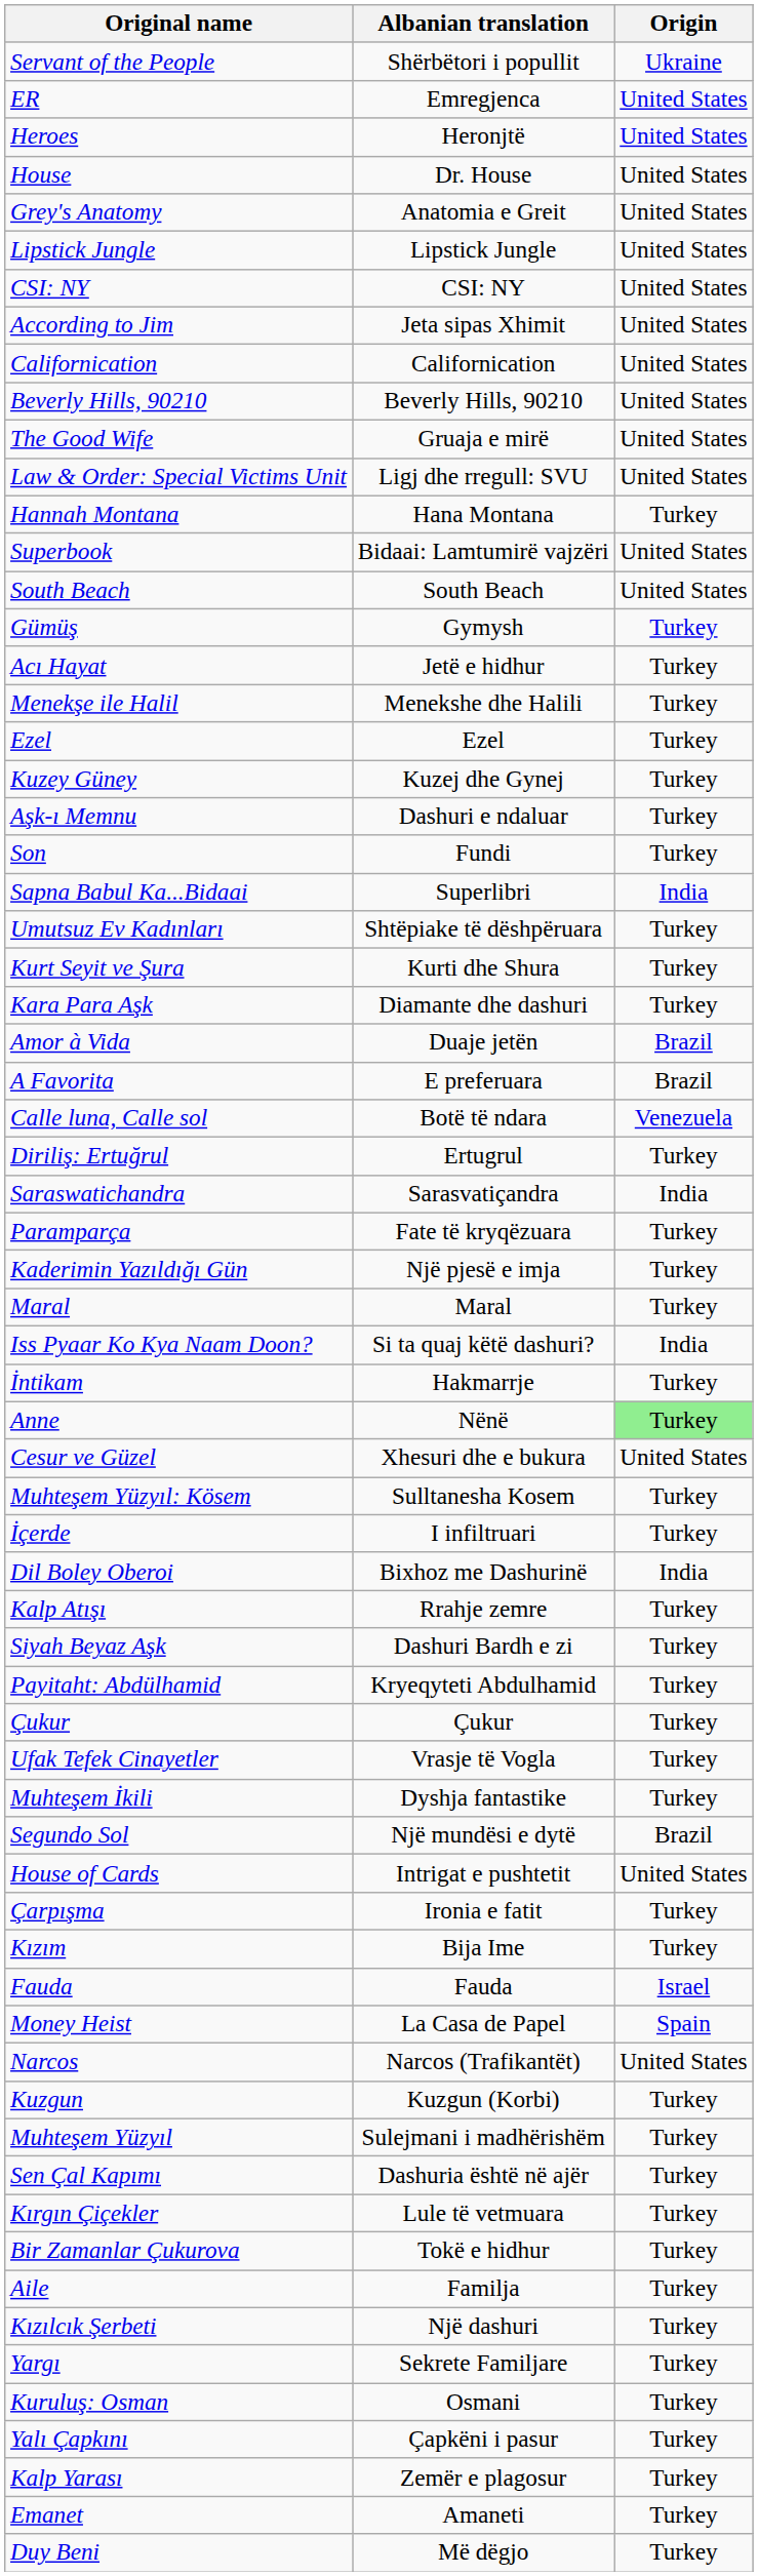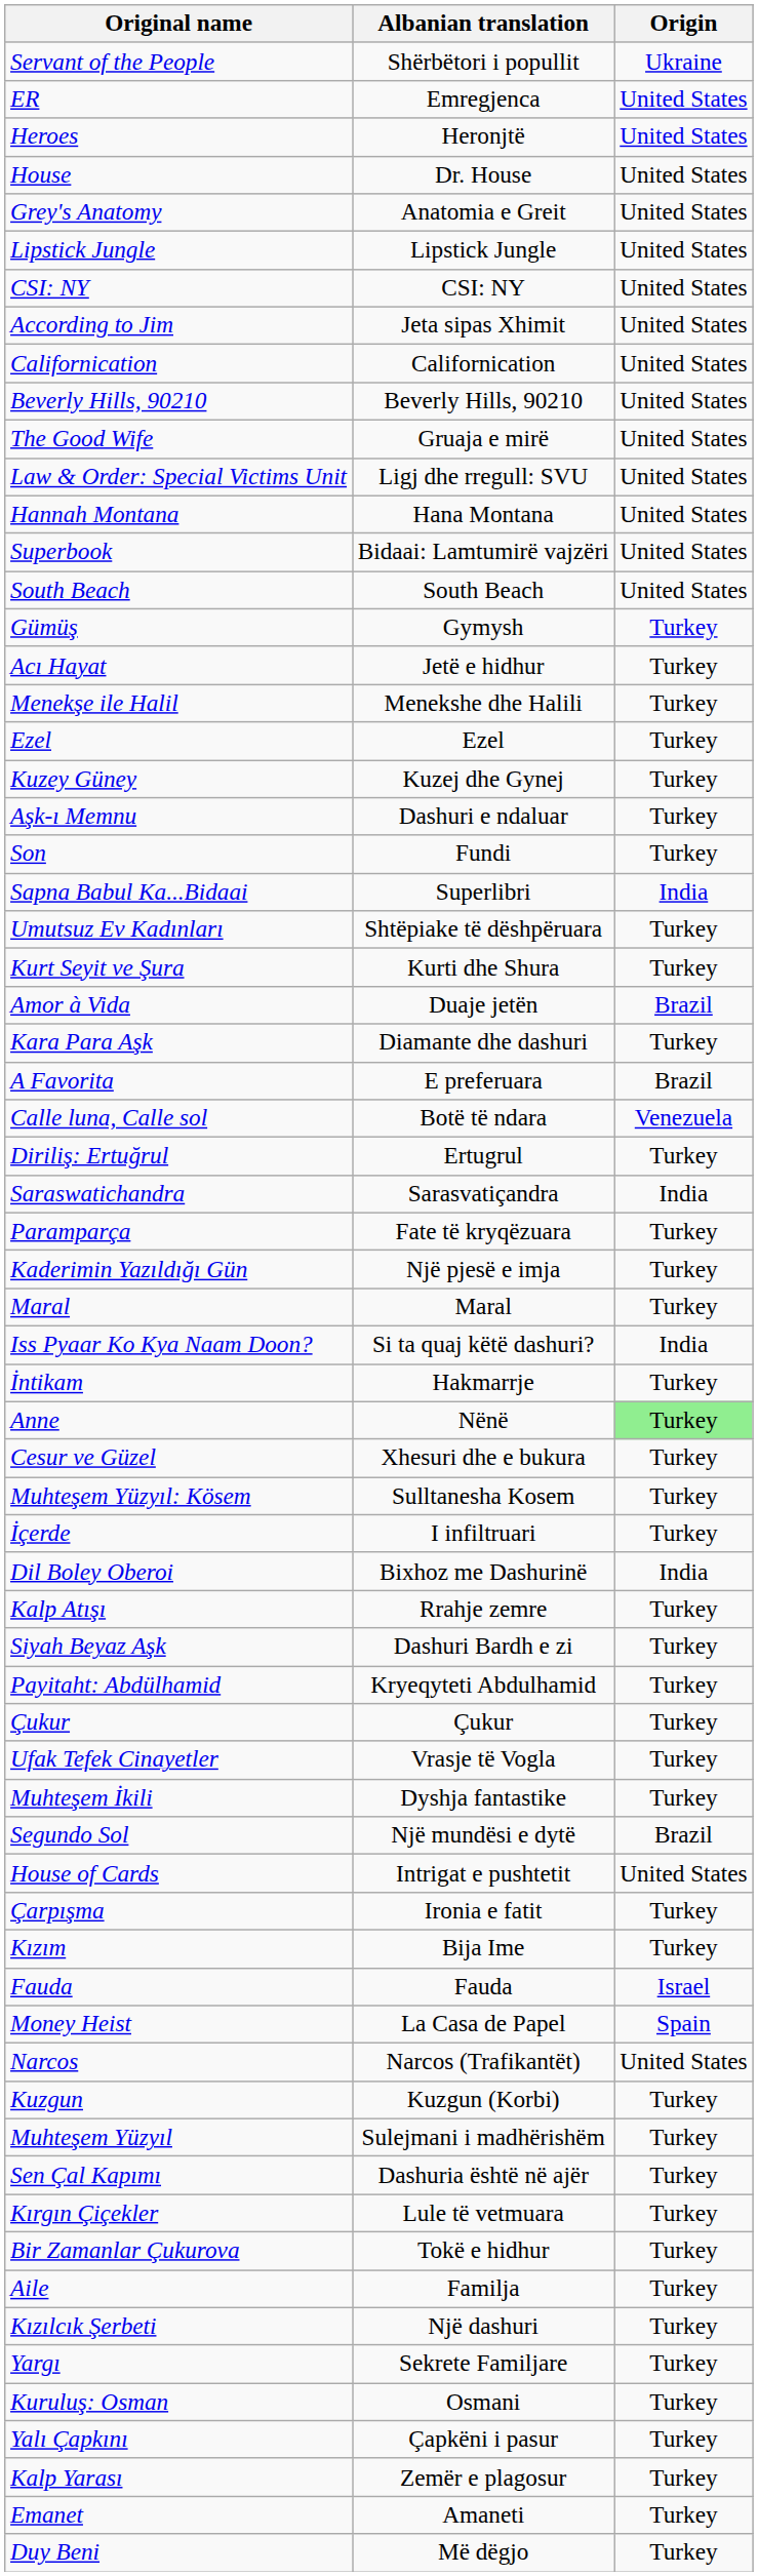 <table class="wikitable">
 <tr>
 <th>Original name</th>
 <th>Albanian translation</th>
 <th>Origin</th>
 </tr>
 <tr>
 <td><em><a href='#'>Servant of the People</a></em></td>
 <td align=center>Shërbëtori i popullit</td>
 <td align=center><a href='#'>Ukraine</a></td>
 </tr>
 <tr>
 <td><em><a href='#'>ER</a></em></td>
 <td align=center>Emregjenca</td>
 <td align=center><a href='#'>United States</a></td>
 </tr>
 <tr>
 <td><em><a href='#'>Heroes</a></em></td>
 <td align=center>Heronjtë</td>
 <td align=center><a href='#'>United States</a></td>
 </tr>
 <tr>
 <td><em><a href='#'>House</a></em></td>
 <td align=center>Dr. House</td>
 <td align=center>United States</td>
 </tr>
 <tr>
 <td><em><a href='#'>Grey's Anatomy</a></em></td>
 <td align=center>Anatomia e Greit</td>
 <td align=center>United States</td>
 </tr>
 <tr>
 <td><em><a href='#'>Lipstick Jungle</a></em></td>
 <td align=center>Lipstick Jungle</td>
 <td align=center>United States</td>
 </tr>
 <tr>
 <td><em><a href='#'>CSI: NY</a></em></td>
 <td align=center>CSI: NY</td>
 <td align=center>United States</td>
 </tr>
 <tr>
 <td><em><a href='#'>According to Jim</a></em></td>
 <td align=center>Jeta sipas Xhimit</td>
 <td align=center>United States</td>
 </tr>
 <tr>
 <td><em><a href='#'>Californication</a></em></td>
 <td align=center>Californication</td>
 <td align=center>United States</td>
 </tr>
 <tr>
 <td><em><a href='#'>Beverly Hills, 90210</a></em></td>
 <td align=center>Beverly Hills, 90210</td>
 <td align=center>United States</td>
 </tr>
 <tr>
 <td><em><a href='#'>The Good Wife</a></em></td>
 <td align=center>Gruaja e mirë</td>
 <td align=center>United States</td>
 </tr>
 <tr>
 <td><em><a href='#'>Law & Order: Special Victims Unit</a></em></td>
 <td align=center>Ligj dhe rregull: SVU</td>
 <td align=center>United States</td>
 </tr>
 <tr>
 <td><em><a href='#'>Hannah Montana</a></em></td>
 <td align=center>Hana Montana</td>
-<td align=center>Turkey</td>
+<td align=center>United States</td>
 </tr>
 <tr>
 <td><em><a href='#'>Superbook</a></em></td>
 <td align=center>Bidaai: Lamtumirë vajzëri</td>
 <td align=center>United States</td>
 </tr>
 <tr>
 <td><em><a href='#'>South Beach</a></em></td>
 <td align=center>South Beach</td>
 <td align=center>United States</td>
 </tr>
 <tr>
 <td><em><a href='#'>Gümüş</a></em></td>
 <td align=center>Gymysh</td>
 <td align=center><a href='#'>Turkey</a></td>
 </tr>
 <tr>
 <td><em><a href='#'>Acı Hayat</a></em></td>
 <td align=center>Jetë e hidhur</td>
 <td align=center>Turkey</td>
 </tr>
 <tr>
 <td><em><a href='#'>Menekşe ile Halil</a></em></td>
 <td align=center>Menekshe dhe Halili</td>
 <td align=center>Turkey</td>
 </tr>
 <tr>
 <td><em><a href='#'>Ezel</a></em></td>
 <td align=center>Ezel</td>
 <td align=center>Turkey</td>
 </tr>
 <tr>
 <td><em><a href='#'>Kuzey Güney</a></em></td>
 <td align=center>Kuzej dhe Gynej</td>
 <td align=center>Turkey</td>
 </tr>
 <tr>
 <td><em><a href='#'>Aşk-ı Memnu</a></em></td>
 <td align=center>Dashuri e ndaluar</td>
 <td align=center>Turkey</td>
 </tr>
 <tr>
 <td><em><a href='#'>Son</a></em></td>
 <td align=center>Fundi</td>
 <td align=center>Turkey</td>
 </tr>
 <tr>
 <td><em><a href='#'>Sapna Babul Ka...Bidaai</a></em></td>
 <td align=center>Superlibri</td>
 <td align=center><a href='#'>India</a></td>
 </tr>
 <tr>
 <td><em><a href='#'>Umutsuz Ev Kadınları</a></em></td>
 <td align=center>Shtëpiake të dëshpëruara</td>
 <td align=center>Turkey</td>
 </tr>
 <tr>
 <td><em><a href='#'>Kurt Seyit ve Şura</a></em></td>
 <td align=center>Kurti dhe Shura</td>
 <td align=center>Turkey</td>
 </tr>
 <tr>
+<td><em><a href='#'>Amor à Vida</a></em></td>
+<td align=center>Duaje jetën</td>
+<td align=center><a href='#'>Brazil</a></td>
+</tr>
+<tr>
 <td><em><a href='#'>Kara Para Aşk</a></em></td>
 <td align=center>Diamante dhe dashuri</td>
 <td align=center>Turkey</td>
-</tr>
-<tr>
-<td><em><a href='#'>Amor à Vida</a></em></td>
-<td align=center>Duaje jetën</td>
-<td align=center><a href='#'>Brazil</a></td>
 </tr>
 <tr>
 <td><em><a href='#'>A Favorita</a></em></td>
 <td align=center>E preferuara</td>
 <td align=center>Brazil</td>
 </tr>
 <tr>
 <td><em><a href='#'>Calle luna, Calle sol</a></em></td>
 <td align=center>Botë të ndara</td>
 <td align=center><a href='#'>Venezuela</a></td>
 </tr>
 <tr>
 <td><em><a href='#'>Diriliş: Ertuğrul</a></em></td>
 <td align=center>Ertugrul</td>
 <td align=center>Turkey</td>
 </tr>
 <tr>
 <td><em><a href='#'>Saraswatichandra</a></em></td>
 <td align=center>Sarasvatiçandra</td>
 <td align=center>India</td>
 </tr>
 <tr>
 <td><em><a href='#'>Paramparça</a></em></td>
 <td align=center>Fate të kryqëzuara</td>
 <td align=center>Turkey</td>
 </tr>
 <tr>
 <td><em><a href='#'>Kaderimin Yazıldığı Gün</a></em></td>
 <td align=center>Një pjesë e imja</td>
 <td align=center>Turkey</td>
 </tr>
 <tr>
 <td><em><a href='#'>Maral</a></em></td>
 <td align=center>Maral</td>
 <td align=center>Turkey</td>
 </tr>
 <tr>
 <td><em><a href='#'>Iss Pyaar Ko Kya Naam Doon?</a></em></td>
 <td align=center>Si ta quaj këtë dashuri?</td>
 <td align=center>India</td>
 </tr>
 <tr>
 <td><em><a href='#'>İntikam</a></em></td>
 <td align=center>Hakmarrje</td>
 <td align=center>Turkey</td>
 </tr>
 <tr>
 <td><em><a href='#'>Anne</a></em></td>
 <td align=center>Nënë</td>
 <td align=center style="background: lightgreen;">Turkey</td>
 </tr>
 <tr>
 <td><em><a href='#'>Cesur ve Güzel</a></em></td>
 <td align=center>Xhesuri dhe e bukura</td>
-<td align=center>United States</td>
+<td align=center>Turkey</td>
 </tr>
 <tr>
 <td><em><a href='#'>Muhteşem Yüzyıl: Kösem</a></em></td>
 <td align=center>Sulltanesha Kosem</td>
 <td align=center>Turkey</td>
 </tr>
 <tr>
 <td><em><a href='#'>İçerde</a></em></td>
 <td align=center>I infiltruari</td>
 <td align=center>Turkey</td>
 </tr>
 <tr>
 <td><em><a href='#'>Dil Boley Oberoi</a></em></td>
 <td align=center>Bixhoz me Dashurinë</td>
 <td align=center>India</td>
 </tr>
 <tr>
 <td><em><a href='#'>Kalp Atışı</a></em></td>
 <td align=center>Rrahje zemre</td>
 <td align=center>Turkey</td>
 </tr>
 <tr>
 <td><em><a href='#'>Siyah Beyaz Aşk</a></em></td>
 <td align=center>Dashuri Bardh e zi</td>
 <td align=center>Turkey</td>
 </tr>
 <tr>
 <td><em><a href='#'>Payitaht: Abdülhamid</a></em></td>
 <td align=center>Kryeqyteti Abdulhamid</td>
 <td align=center>Turkey</td>
 </tr>
 <tr>
 <td><em><a href='#'>Çukur</a></em></td>
 <td align=center>Çukur</td>
 <td align=center>Turkey</td>
 </tr>
 <tr>
 <td><em><a href='#'>Ufak Tefek Cinayetler</a></em></td>
 <td align=center>Vrasje të Vogla</td>
 <td align=center>Turkey</td>
 </tr>
 <tr>
 <td><em><a href='#'>Muhteşem İkili</a></em></td>
 <td align=center>Dyshja fantastike</td>
 <td align=center>Turkey</td>
 </tr>
 <tr>
 <td><em><a href='#'>Segundo Sol</a></em></td>
 <td align=center>Një mundësi e dytë</td>
 <td align=center>Brazil</td>
 </tr>
 <tr>
 <td><em><a href='#'>House of Cards</a></em></td>
 <td align=center>Intrigat e pushtetit</td>
 <td align=center>United States</td>
 </tr>
 <tr>
 <td><em><a href='#'>Çarpışma</a></em></td>
 <td align=center>Ironia e fatit</td>
 <td align=center>Turkey</td>
 </tr>
 <tr>
 <td><em><a href='#'>Kızım</a></em></td>
 <td align=center>Bija Ime</td>
 <td align=center>Turkey</td>
 </tr>
 <tr>
 <td><em><a href='#'>Fauda</a></em></td>
 <td align=center>Fauda</td>
 <td align=center><a href='#'>Israel</a></td>
 </tr>
 <tr>
 <td><em><a href='#'>Money Heist</a></em></td>
 <td align=center>La Casa de Papel</td>
 <td align=center><a href='#'>Spain</a></td>
 </tr>
 <tr>
 <td><em><a href='#'>Narcos</a></em></td>
 <td align=center>Narcos (Trafikantët)</td>
 <td align=center>United States</td>
 </tr>
 <tr>
 <td><em><a href='#'>Kuzgun</a></em></td>
 <td align=center>Kuzgun (Korbi)</td>
 <td align=center>Turkey</td>
 </tr>
 <tr>
 <td><em><a href='#'>Muhteşem Yüzyıl</a></em></td>
 <td align=center>Sulejmani i madhërishëm</td>
 <td align=center>Turkey</td>
 </tr>
 <tr>
 <td><em><a href='#'>Sen Çal Kapımı</a></em></td>
 <td align=center>Dashuria është në ajër</td>
 <td align=center>Turkey</td>
 </tr>
 <tr>
 <td><em><a href='#'>Kırgın Çiçekler</a></em></td>
 <td align=center>Lule të vetmuara</td>
 <td align=center>Turkey</td>
 </tr>
 <tr>
 <td><em> <a href='#'>Bir Zamanlar Çukurova</a></em></td>
 <td align=center>Tokë e hidhur</td>
 <td align=center>Turkey</td>
 </tr>
 <tr>
 <td><em><a href='#'>Aile</a></em></td>
 <td align=center>Familja</td>
 <td align=center>Turkey</td>
 </tr>
 <tr>
 <td><em><a href='#'>Kızılcık Şerbeti</a></em></td>
 <td align=center>Një dashuri</td>
 <td align=center>Turkey</td>
 </tr>
 <tr>
 <td><em><a href='#'>Yargı</a></em></td>
 <td align=center>Sekrete Familjare</td>
 <td align=center>Turkey</td>
 </tr>
 <tr>
 <td><em><a href='#'>Kuruluş: Osman</a></em></td>
 <td align=center>Osmani</td>
 <td align=center>Turkey</td>
 </tr>
 <tr>
 <td><em><a href='#'>Yalı Çapkını</a></em></td>
 <td align=center>Çapkëni i pasur</td>
 <td align=center>Turkey</td>
 </tr>
 <tr>
 <td><em><a href='#'>Kalp Yarası</a></em></td>
 <td align=center>Zemër e plagosur</td>
 <td align=center>Turkey</td>
 </tr>
 <tr>
 <td><em><a href='#'>Emanet</a></em></td>
 <td align=center>Amaneti</td>
 <td align=center>Turkey</td>
 </tr>
 <tr>
 <td><em><a href='#'>Duy Beni</a></em></td>
 <td align=center>Më dëgjo</td>
 <td align=center>Turkey</td>
 </tr>
 <tr>
 </tr>
 </table>
